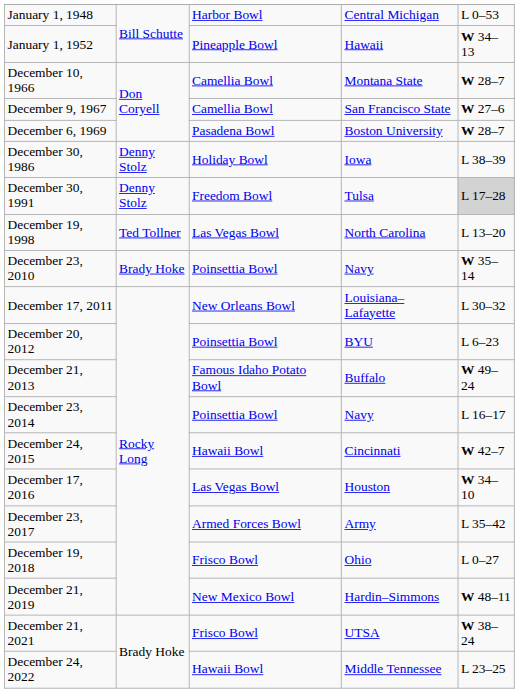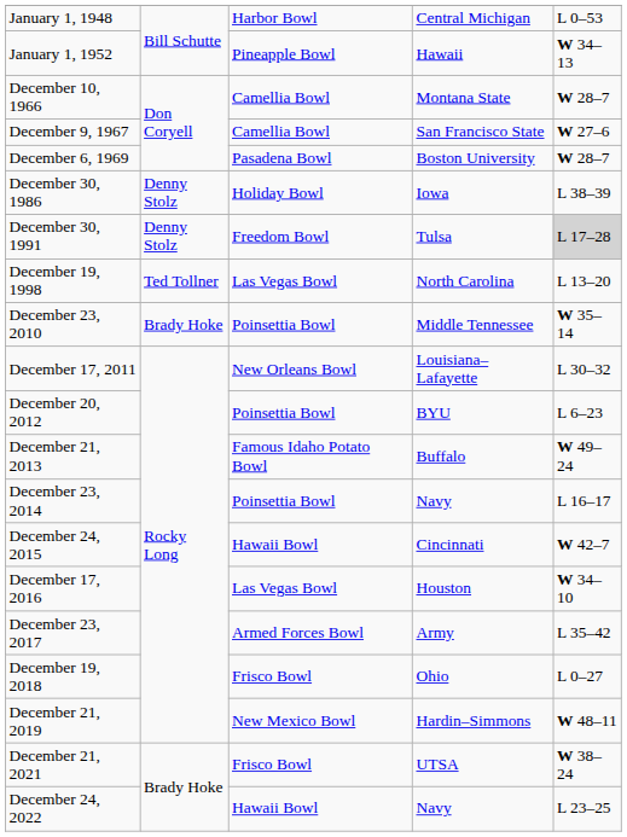 <table class="wikitable">
 <tr>
 </tr>
 <tr>
 <td>January 1, 1948</td>
 <td rowspan="2"><a href='#'>Bill Schutte</a></td>
 <td><a href='#'>Harbor Bowl</a></td>
 <td><a href='#'>Central Michigan</a></td>
 <td>L 0–53</td>
 </tr>
 <tr>
 <td>January 1, 1952</td>
 <td><a href='#'>Pineapple Bowl</a></td>
 <td><a href='#'>Hawaii</a></td>
 <td><strong>W</strong> 34–13</td>
 </tr>
 <tr>
 <td>December 10, 1966</td>
 <td rowspan="3"><a href='#'>Don Coryell</a></td>
 <td><a href='#'>Camellia Bowl</a></td>
 <td><a href='#'>Montana State</a></td>
 <td><strong>W</strong> 28–7</td>
 </tr>
 <tr>
 <td>December 9, 1967</td>
 <td><a href='#'>Camellia Bowl</a></td>
 <td><a href='#'>San Francisco State</a></td>
 <td><strong>W</strong> 27–6</td>
 </tr>
 <tr>
 <td>December 6, 1969</td>
 <td><a href='#'>Pasadena Bowl</a></td>
 <td><a href='#'>Boston University</a></td>
 <td><strong>W</strong> 28–7</td>
 </tr>
 <tr>
 <td>December 30, 1986</td>
 <td><a href='#'>Denny Stolz</a></td>
 <td><a href='#'>Holiday Bowl</a></td>
 <td><a href='#'>Iowa</a></td>
 <td>L 38–39</td>
 </tr>
 <tr>
 <td>December 30, 1991</td>
 <td><a href='#'>Denny Stolz</a></td>
 <td><a href='#'>Freedom Bowl</a></td>
 <td><a href='#'>Tulsa</a></td>
 <td style="background: lightgrey;">L 17–28</td>
 </tr>
 <tr>
 <td>December 19, 1998</td>
 <td><a href='#'>Ted Tollner</a></td>
 <td><a href='#'>Las Vegas Bowl</a></td>
 <td><a href='#'>North Carolina</a></td>
 <td>L 13–20</td>
 </tr>
 <tr>
 <td>December 23, 2010</td>
 <td><a href='#'>Brady Hoke</a></td>
 <td><a href='#'>Poinsettia Bowl</a></td>
-<td><a href='#'>Navy</a></td>
+<td><a href='#'>Middle Tennessee</a></td>
 <td><strong>W</strong> 35–14</td>
 </tr>
 <tr>
 <td>December 17, 2011</td>
 <td rowspan="9"><a href='#'>Rocky Long</a></td>
 <td><a href='#'>New Orleans Bowl</a></td>
 <td><a href='#'>Louisiana–Lafayette</a></td>
 <td>L 30–32</td>
 </tr>
 <tr>
 <td>December 20, 2012</td>
 <td><a href='#'>Poinsettia Bowl</a></td>
 <td><a href='#'>BYU</a></td>
 <td>L 6–23</td>
 </tr>
 <tr>
 <td>December 21, 2013</td>
 <td><a href='#'>Famous Idaho Potato Bowl</a></td>
 <td><a href='#'>Buffalo</a></td>
 <td><strong>W</strong> 49–24</td>
 </tr>
 <tr>
 <td>December 23, 2014</td>
 <td><a href='#'>Poinsettia Bowl</a></td>
 <td><a href='#'>Navy</a></td>
 <td>L 16–17</td>
 </tr>
 <tr>
 <td>December 24, 2015</td>
 <td><a href='#'>Hawaii Bowl</a></td>
 <td><a href='#'>Cincinnati</a></td>
 <td><strong>W</strong> 42–7</td>
 </tr>
 <tr>
 <td>December 17, 2016</td>
 <td><a href='#'>Las Vegas Bowl</a></td>
 <td><a href='#'>Houston</a></td>
 <td><strong>W</strong> 34–10</td>
 </tr>
 <tr>
 <td>December 23, 2017</td>
 <td><a href='#'>Armed Forces Bowl</a></td>
 <td><a href='#'>Army</a></td>
 <td>L 35–42</td>
 </tr>
 <tr>
 <td>December 19, 2018</td>
 <td><a href='#'>Frisco Bowl</a></td>
 <td><a href='#'>Ohio</a></td>
 <td>L 0–27</td>
 </tr>
 <tr>
 <td>December 21, 2019</td>
 <td><a href='#'>New Mexico Bowl</a></td>
 <td><a href='#'>Hardin–Simmons</a></td>
 <td><strong>W</strong> 48–11</td>
 </tr>
 <tr>
 <td>December 21, 2021</td>
 <td rowspan="2">Brady Hoke</td>
 <td><a href='#'>Frisco Bowl</a></td>
 <td><a href='#'>UTSA</a></td>
 <td><strong>W</strong> 38–24</td>
 </tr>
 <tr>
 <td>December 24, 2022</td>
 <td><a href='#'>Hawaii Bowl</a></td>
-<td><a href='#'>Middle Tennessee</a></td>
+<td><a href='#'>Navy</a></td>
 <td>L 23–25</td>
 </tr>
 </table>
